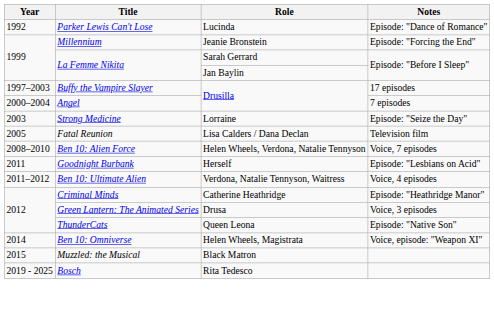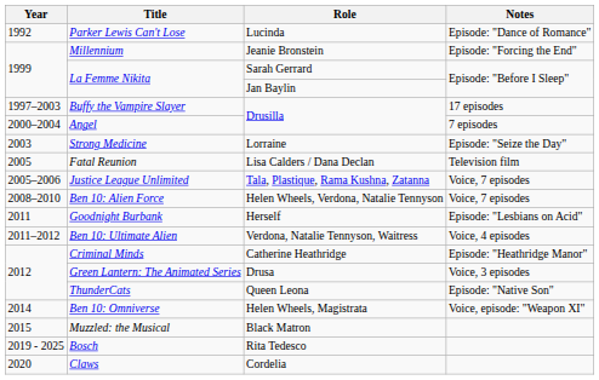 <table class="wikitable sortable">
 <tr>
 <th>Year</th>
 <th>Title</th>
 <th>Role</th>
 <th class="unsortable">Notes</th>
 </tr>
 <tr>
 <td>1992</td>
 <td><em><a href='#'>Parker Lewis Can't Lose</a></em></td>
 <td>Lucinda</td>
 <td>Episode: "Dance of Romance"</td>
 </tr>
 <tr>
 <td rowspan="3">1999</td>
 <td><em><a href='#'>Millennium</a></em></td>
 <td>Jeanie Bronstein</td>
 <td>Episode: "Forcing the End"</td>
 </tr>
 <tr>
 <td rowspan="2"><em><a href='#'>La Femme Nikita</a></em></td>
 <td>Sarah Gerrard</td>
 <td rowspan="2">Episode: "Before I Sleep"</td>
 </tr>
 <tr>
 <td>Jan Baylin</td>
 </tr>
 <tr>
 <td>1997–2003</td>
 <td><em><a href='#'>Buffy the Vampire Slayer</a></em></td>
 <td rowspan="2"><a href='#'>Drusilla</a></td>
 <td>17 episodes</td>
 </tr>
 <tr>
 <td>2000–2004</td>
 <td><em><a href='#'>Angel</a></em></td>
 <td>7 episodes</td>
 </tr>
 <tr>
 <td>2003</td>
 <td><em><a href='#'>Strong Medicine</a></em></td>
 <td>Lorraine</td>
 <td>Episode: "Seize the Day"</td>
 </tr>
 <tr>
 <td>2005</td>
 <td><em>Fatal Reunion</em></td>
 <td>Lisa Calders / Dana Declan</td>
 <td>Television film</td>
+</tr>
+<tr>
+<td>2005–2006</td>
+<td><em><a href='#'>Justice League Unlimited</a></em></td>
+<td><a href='#'>Tala</a>, <a href='#'>Plastique</a>, <a href='#'>Rama Kushna</a>, <a href='#'>Zatanna</a></td>
+<td>Voice, 7 episodes</td>
 </tr>
 <tr>
 <td>2008–2010</td>
 <td><em><a href='#'>Ben 10: Alien Force</a></em></td>
 <td>Helen Wheels, Verdona, Natalie Tennyson</td>
 <td>Voice, 7 episodes</td>
 </tr>
 <tr>
 <td>2011</td>
 <td><em><a href='#'>Goodnight Burbank</a></em></td>
 <td>Herself</td>
 <td>Episode: "Lesbians on Acid"</td>
 </tr>
 <tr>
 <td>2011–2012</td>
 <td><em><a href='#'>Ben 10: Ultimate Alien</a></em></td>
 <td>Verdona, Natalie Tennyson, Waitress</td>
 <td>Voice, 4 episodes</td>
 </tr>
 <tr>
 <td rowspan="3">2012</td>
 <td><em><a href='#'>Criminal Minds</a></em></td>
 <td>Catherine Heathridge</td>
 <td>Episode: "Heathridge Manor"</td>
 </tr>
 <tr>
 <td><em><a href='#'>Green Lantern: The Animated Series</a></em></td>
 <td>Drusa</td>
 <td>Voice, 3 episodes</td>
 </tr>
 <tr>
 <td><em><a href='#'>ThunderCats</a></em></td>
 <td>Queen Leona</td>
 <td>Episode: "Native Son"</td>
 </tr>
 <tr>
 <td>2014</td>
 <td><em><a href='#'>Ben 10: Omniverse</a></em></td>
 <td>Helen Wheels, Magistrata</td>
 <td>Voice, episode: "Weapon XI"</td>
 </tr>
 <tr>
 <td>2015</td>
 <td><em>Muzzled: the Musical</em></td>
 <td>Black Matron</td>
 <td></td>
 </tr>
 <tr>
 <td>2019 - 2025</td>
 <td><em><a href='#'>Bosch</a></em></td>
 <td>Rita Tedesco</td>
 <td></td>
 </tr>
+<tr>
+<td>2020</td>
+<td><em><a href='#'>Claws</a></em></td>
+<td>Cordelia</td>
+<td></td>
+</tr>
 </table>
